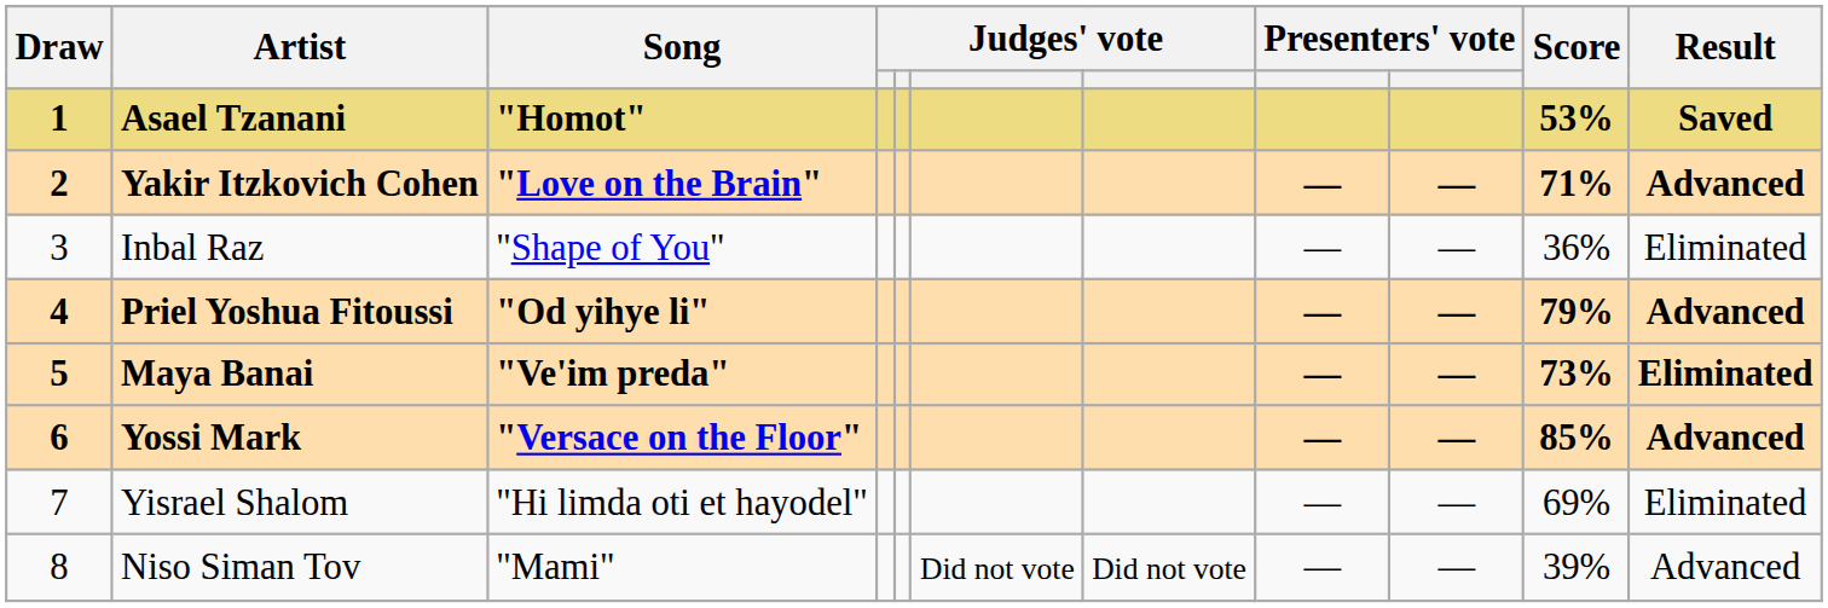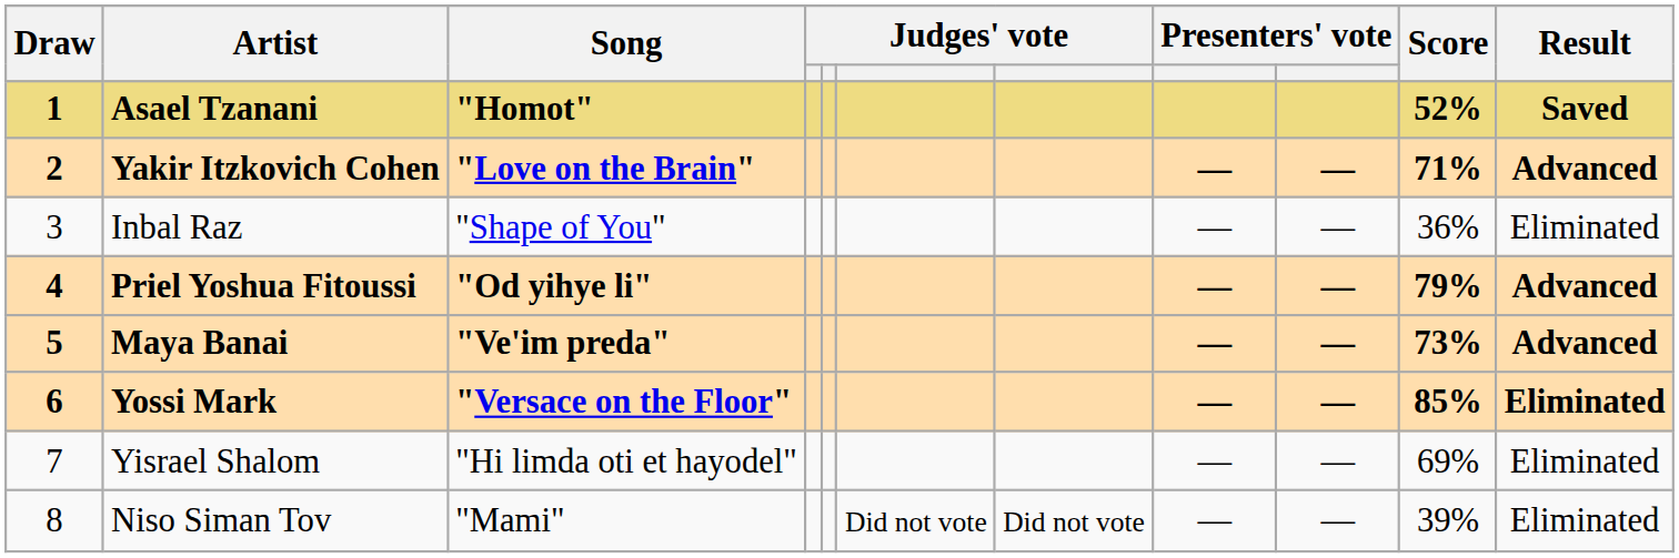 <table class="sortable wikitable" style="margin: 1em auto 1em auto; text-align:center; font-size:90%; line-height:18px;">
 <tr>
 </tr>
 <tr>
 <th rowspan="2">Draw</th>
 <th rowspan="2">Artist</th>
 <th rowspan="2">Song</th>
 <th colspan="4" class="unsortable">Judges' vote</th>
 <th colspan="2" class="unsortable">Presenters' vote</th>
 <th rowspan="2">Score</th>
 <th rowspan="2">Result</th>
 </tr>
 <tr>
 <th class="unsortable"></th>
 <th class="unsortable"></th>
 <th class="unsortable"></th>
 <th class="unsortable"></th>
 <th class="unsortable"></th>
 <th class="unsortable"></th>
 </tr>
 <tr style="font-weight:bold; background:#eedc82;">
 <td>1</td>
 <td align="left">Asael Tzanani</td>
 <td align="left">"Homot"</td>
 <td></td>
 <td></td>
 <td></td>
 <td></td>
 <td></td>
 <td></td>
-<td>53%</td>
+<td>52%</td>
 <td>Saved</td>
 </tr>
 <tr style="font-weight:bold; background:#FFDEAD;">
 <td>2</td>
 <td align="left">Yakir Itzkovich Cohen</td>
 <td align="left">"<a href='#'>Love on the Brain</a>"</td>
 <td></td>
 <td></td>
 <td></td>
 <td></td>
 <td>—</td>
 <td>—</td>
 <td>71%</td>
 <td>Advanced</td>
 </tr>
 <tr>
 <td>3</td>
 <td align="left">Inbal Raz</td>
 <td align="left">"<a href='#'>Shape of You</a>"</td>
 <td></td>
 <td></td>
 <td></td>
 <td></td>
 <td>—</td>
 <td>—</td>
 <td>36%</td>
 <td>Eliminated</td>
 </tr>
 <tr style="font-weight:bold; background:#FFDEAD;">
 <td>4</td>
 <td align="left">Priel Yoshua Fitoussi</td>
 <td align="left">"Od yihye li"</td>
 <td></td>
 <td></td>
 <td></td>
 <td></td>
 <td>—</td>
 <td>—</td>
 <td>79%</td>
 <td>Advanced</td>
 </tr>
 <tr style="font-weight:bold; background:#FFDEAD;">
 <td>5</td>
 <td align="left">Maya Banai</td>
 <td align="left">"Ve'im preda"</td>
 <td></td>
 <td></td>
 <td></td>
 <td></td>
 <td>—</td>
 <td>—</td>
 <td>73%</td>
-<td>Eliminated</td>
+<td>Advanced</td>
 </tr>
 <tr style="font-weight:bold; background:#FFDEAD;">
 <td>6</td>
 <td align="left">Yossi Mark</td>
 <td align="left">"<a href='#'>Versace on the Floor</a>"</td>
 <td></td>
 <td></td>
 <td></td>
 <td></td>
 <td>—</td>
 <td>—</td>
 <td>85%</td>
-<td>Advanced</td>
+<td>Eliminated</td>
 </tr>
 <tr>
 <td>7</td>
 <td align="left">Yisrael Shalom</td>
 <td align="left">"Hi limda oti et hayodel"</td>
 <td></td>
 <td></td>
 <td></td>
 <td></td>
 <td>—</td>
 <td>—</td>
 <td>69%</td>
 <td>Eliminated</td>
 </tr>
 <tr>
 <td>8</td>
 <td align="left">Niso Siman Tov</td>
 <td align="left">"Mami"</td>
 <td></td>
 <td></td>
 <td><small>Did not vote</small></td>
 <td><small>Did not vote</small></td>
 <td>—</td>
 <td>—</td>
 <td>39%</td>
-<td>Advanced</td>
+<td>Eliminated</td>
 </tr>
 </table>
